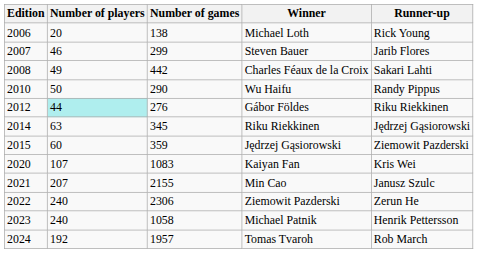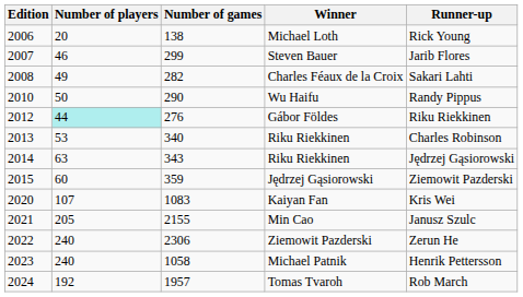 <table class="wikitable">
 <tr>
 <th>Edition</th>
 <th>Number of players</th>
 <th>Number of games</th>
 <th>Winner</th>
 <th>Runner-up</th>
 </tr>
 <tr>
 <td>2006</td>
 <td>20</td>
 <td>138</td>
 <td> Michael Loth</td>
 <td> Rick Young</td>
 </tr>
 <tr>
 <td>2007</td>
 <td>46</td>
 <td>299</td>
 <td> Steven Bauer</td>
 <td> Jarib Flores</td>
 </tr>
 <tr>
 <td>2008</td>
 <td>49</td>
-<td>442</td>
+<td>282</td>
 <td> Charles Féaux de la Croix</td>
 <td> Sakari Lahti</td>
 </tr>
 <tr>
 <td>2010</td>
 <td>50</td>
 <td>290</td>
 <td> Wu Haifu</td>
 <td> Randy Pippus</td>
 </tr>
 <tr>
 <td>2012</td>
 <td style="background: paleturquoise;">44</td>
 <td>276</td>
 <td> Gábor Földes</td>
 <td> Riku Riekkinen</td>
 </tr>
 <tr>
+<td>2013</td>
+<td>53</td>
+<td>340</td>
+<td> Riku Riekkinen</td>
+<td> Charles Robinson</td>
+</tr>
+<tr>
 <td>2014</td>
 <td>63</td>
-<td>345</td>
+<td>343</td>
 <td> Riku Riekkinen</td>
 <td> Jędrzej Gąsiorowski</td>
 </tr>
 <tr>
 <td>2015</td>
 <td>60</td>
 <td>359</td>
 <td> Jędrzej Gąsiorowski</td>
 <td> Ziemowit Pazderski</td>
 </tr>
 <tr>
 <td>2020</td>
 <td>107</td>
 <td>1083</td>
 <td> Kaiyan Fan</td>
 <td> Kris Wei</td>
 </tr>
 <tr>
 <td>2021</td>
-<td>207</td>
+<td>205</td>
 <td>2155</td>
 <td> Min Cao</td>
 <td> Janusz Szulc</td>
 </tr>
 <tr>
 <td>2022</td>
 <td>240</td>
 <td>2306</td>
 <td> Ziemowit Pazderski</td>
 <td> Zerun He</td>
 </tr>
 <tr>
 <td>2023</td>
 <td>240</td>
 <td>1058</td>
 <td> Michael Patnik</td>
 <td> Henrik Pettersson</td>
 </tr>
 <tr>
 <td>2024</td>
 <td>192</td>
 <td>1957</td>
 <td> Tomas Tvaroh</td>
 <td> Rob March</td>
 </tr>
 </table>
